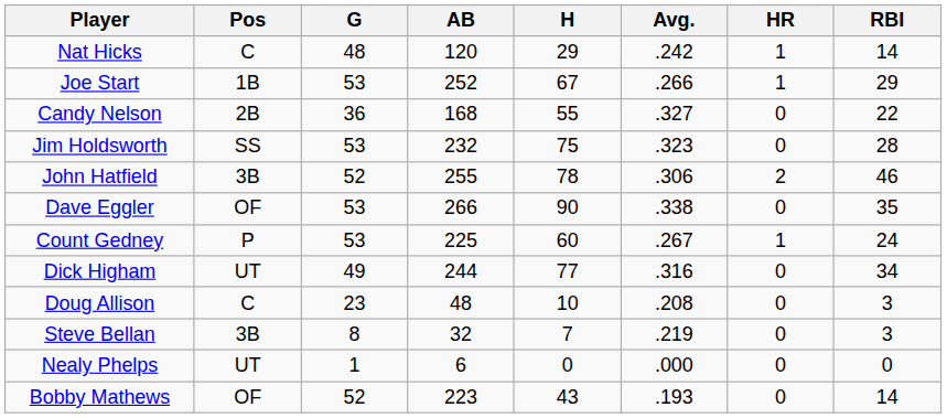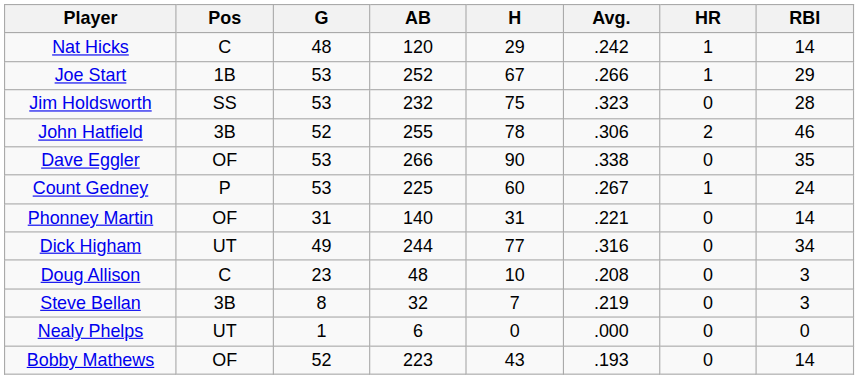 <table class="wikitable sortable">
 <tr>
 <th bgcolor="#DDDDFF" width="16%">Player</th>
 <th bgcolor="#DDDDFF" width="9%">Pos</th>
 <th bgcolor="#DDDDFF" width="9%">G</th>
 <th bgcolor="#DDDDFF" width="9%">AB</th>
 <th bgcolor="#DDDDFF" width="9%">H</th>
 <th bgcolor="#DDDDFF" width="9%">Avg.</th>
 <th bgcolor="#DDDDFF" width="9%">HR</th>
 <th bgcolor="#DDDDFF" width="9%">RBI</th>
 </tr>
 <tr align=center>
 <td><a href='#'>Nat Hicks</a></td>
 <td>C</td>
 <td>48</td>
 <td>120</td>
 <td>29</td>
 <td>.242</td>
 <td>1</td>
 <td>14</td>
 </tr>
 <tr align=center>
 <td><a href='#'>Joe Start</a></td>
 <td>1B</td>
 <td>53</td>
 <td>252</td>
 <td>67</td>
 <td>.266</td>
 <td>1</td>
 <td>29</td>
-</tr>
-<tr align=center>
-<td><a href='#'>Candy Nelson</a></td>
-<td>2B</td>
-<td>36</td>
-<td>168</td>
-<td>55</td>
-<td>.327</td>
-<td>0</td>
-<td>22</td>
 </tr>
 <tr align=center>
 <td><a href='#'>Jim Holdsworth</a></td>
 <td>SS</td>
 <td>53</td>
 <td>232</td>
 <td>75</td>
 <td>.323</td>
 <td>0</td>
 <td>28</td>
 </tr>
 <tr align=center>
 <td><a href='#'>John Hatfield</a></td>
 <td>3B</td>
 <td>52</td>
 <td>255</td>
 <td>78</td>
 <td>.306</td>
 <td>2</td>
 <td>46</td>
 </tr>
 <tr align=center>
 <td><a href='#'>Dave Eggler</a></td>
 <td>OF</td>
 <td>53</td>
 <td>266</td>
 <td>90</td>
 <td>.338</td>
 <td>0</td>
 <td>35</td>
 </tr>
 <tr align=center>
 <td><a href='#'>Count Gedney</a></td>
 <td>P</td>
 <td>53</td>
 <td>225</td>
 <td>60</td>
 <td>.267</td>
 <td>1</td>
 <td>24</td>
+</tr>
+<tr align=center>
+<td><a href='#'>Phonney Martin</a></td>
+<td>OF</td>
+<td>31</td>
+<td>140</td>
+<td>31</td>
+<td>.221</td>
+<td>0</td>
+<td>14</td>
 </tr>
 <tr align=center>
 <td><a href='#'>Dick Higham</a></td>
 <td>UT</td>
 <td>49</td>
 <td>244</td>
 <td>77</td>
 <td>.316</td>
 <td>0</td>
 <td>34</td>
 </tr>
 <tr align=center>
 <td><a href='#'>Doug Allison</a></td>
 <td>C</td>
 <td>23</td>
 <td>48</td>
 <td>10</td>
 <td>.208</td>
 <td>0</td>
 <td>3</td>
 </tr>
 <tr align=center>
 <td><a href='#'>Steve Bellan</a></td>
 <td>3B</td>
 <td>8</td>
 <td>32</td>
 <td>7</td>
 <td>.219</td>
 <td>0</td>
 <td>3</td>
 </tr>
 <tr align=center>
 <td><a href='#'>Nealy Phelps</a></td>
 <td>UT</td>
 <td>1</td>
 <td>6</td>
 <td>0</td>
 <td>.000</td>
 <td>0</td>
 <td>0</td>
 </tr>
 <tr align=center>
 <td><a href='#'>Bobby Mathews</a></td>
 <td>OF</td>
 <td>52</td>
 <td>223</td>
 <td>43</td>
 <td>.193</td>
 <td>0</td>
 <td>14</td>
 </tr>
 </table>
